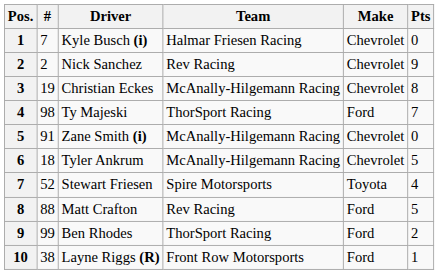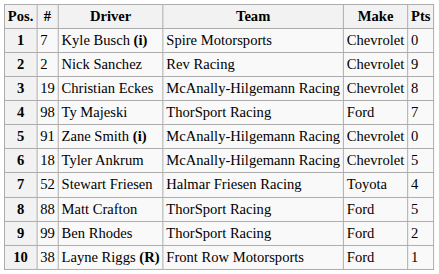 <table class="wikitable" style="font-size:95%">
 <tr>
 <th>Pos.</th>
 <th>#</th>
 <th>Driver</th>
 <th>Team</th>
 <th>Make</th>
 <th>Pts</th>
 </tr>
 <tr>
 <th>1</th>
 <td>7</td>
 <td>Kyle Busch <strong>(i)</strong></td>
-<td>Halmar Friesen Racing</td>
+<td>Spire Motorsports</td>
 <td>Chevrolet</td>
 <td>0</td>
 </tr>
 <tr>
 <th>2</th>
 <td>2</td>
 <td>Nick Sanchez</td>
 <td>Rev Racing</td>
 <td>Chevrolet</td>
 <td>9</td>
 </tr>
 <tr>
 <th>3</th>
 <td>19</td>
 <td>Christian Eckes</td>
 <td>McAnally-Hilgemann Racing</td>
 <td>Chevrolet</td>
 <td>8</td>
 </tr>
 <tr>
 <th>4</th>
 <td>98</td>
 <td>Ty Majeski</td>
 <td>ThorSport Racing</td>
 <td>Ford</td>
 <td>7</td>
 </tr>
 <tr>
 <th>5</th>
 <td>91</td>
 <td>Zane Smith <strong>(i)</strong></td>
 <td>McAnally-Hilgemann Racing</td>
 <td>Chevrolet</td>
 <td>0</td>
 </tr>
 <tr>
 <th>6</th>
 <td>18</td>
 <td>Tyler Ankrum</td>
 <td>McAnally-Hilgemann Racing</td>
 <td>Chevrolet</td>
 <td>5</td>
 </tr>
 <tr>
 <th>7</th>
 <td>52</td>
 <td>Stewart Friesen</td>
-<td>Spire Motorsports</td>
+<td>Halmar Friesen Racing</td>
 <td>Toyota</td>
 <td>4</td>
 </tr>
 <tr>
 <th>8</th>
 <td>88</td>
 <td>Matt Crafton</td>
-<td>Rev Racing</td>
+<td>ThorSport Racing</td>
 <td>Ford</td>
 <td>5</td>
 </tr>
 <tr>
 <th>9</th>
 <td>99</td>
 <td>Ben Rhodes</td>
 <td>ThorSport Racing</td>
 <td>Ford</td>
 <td>2</td>
 </tr>
 <tr>
 <th>10</th>
 <td>38</td>
 <td>Layne Riggs <strong>(R)</strong></td>
 <td>Front Row Motorsports</td>
 <td>Ford</td>
 <td>1</td>
 </tr>
 </table>
